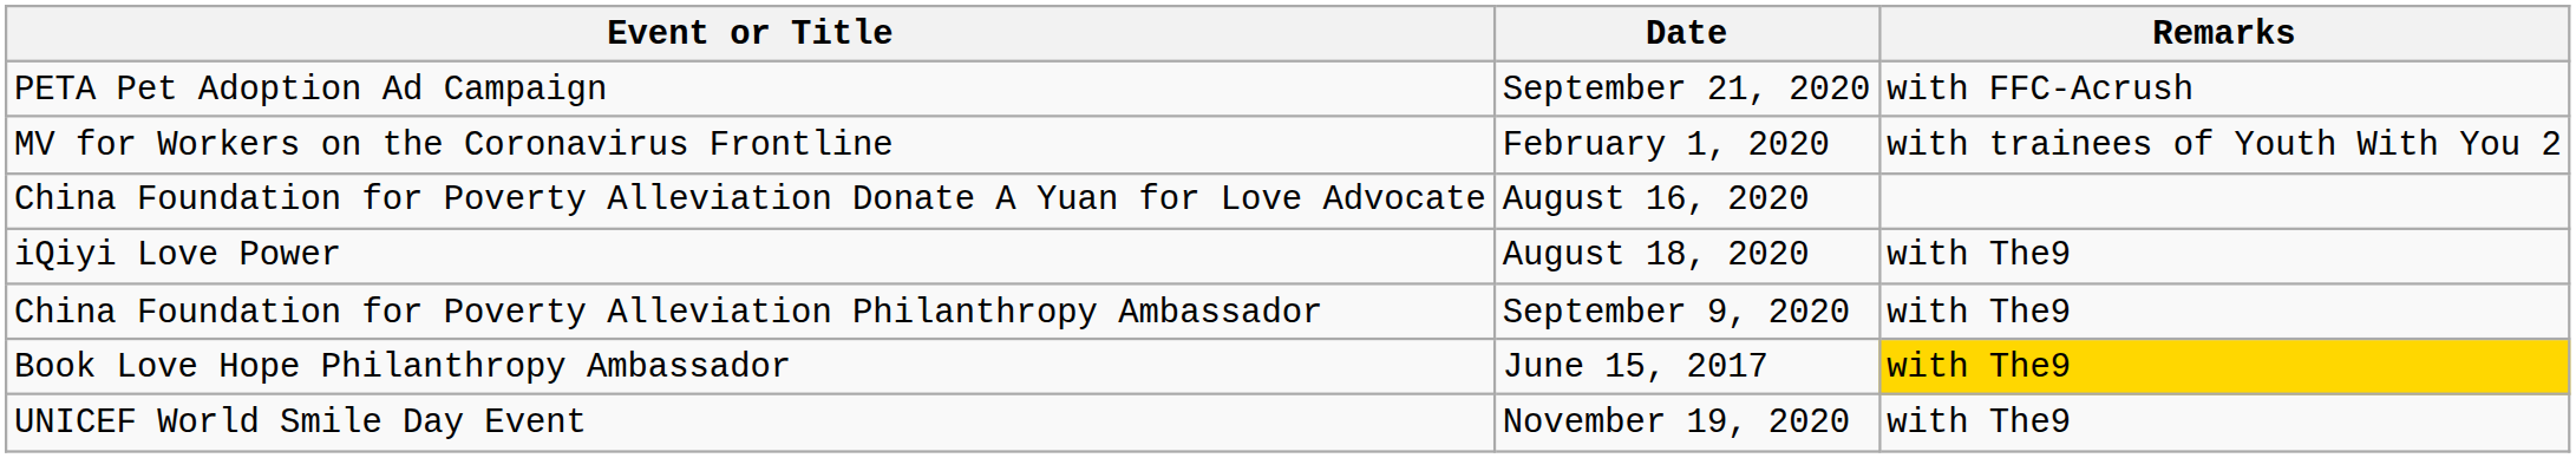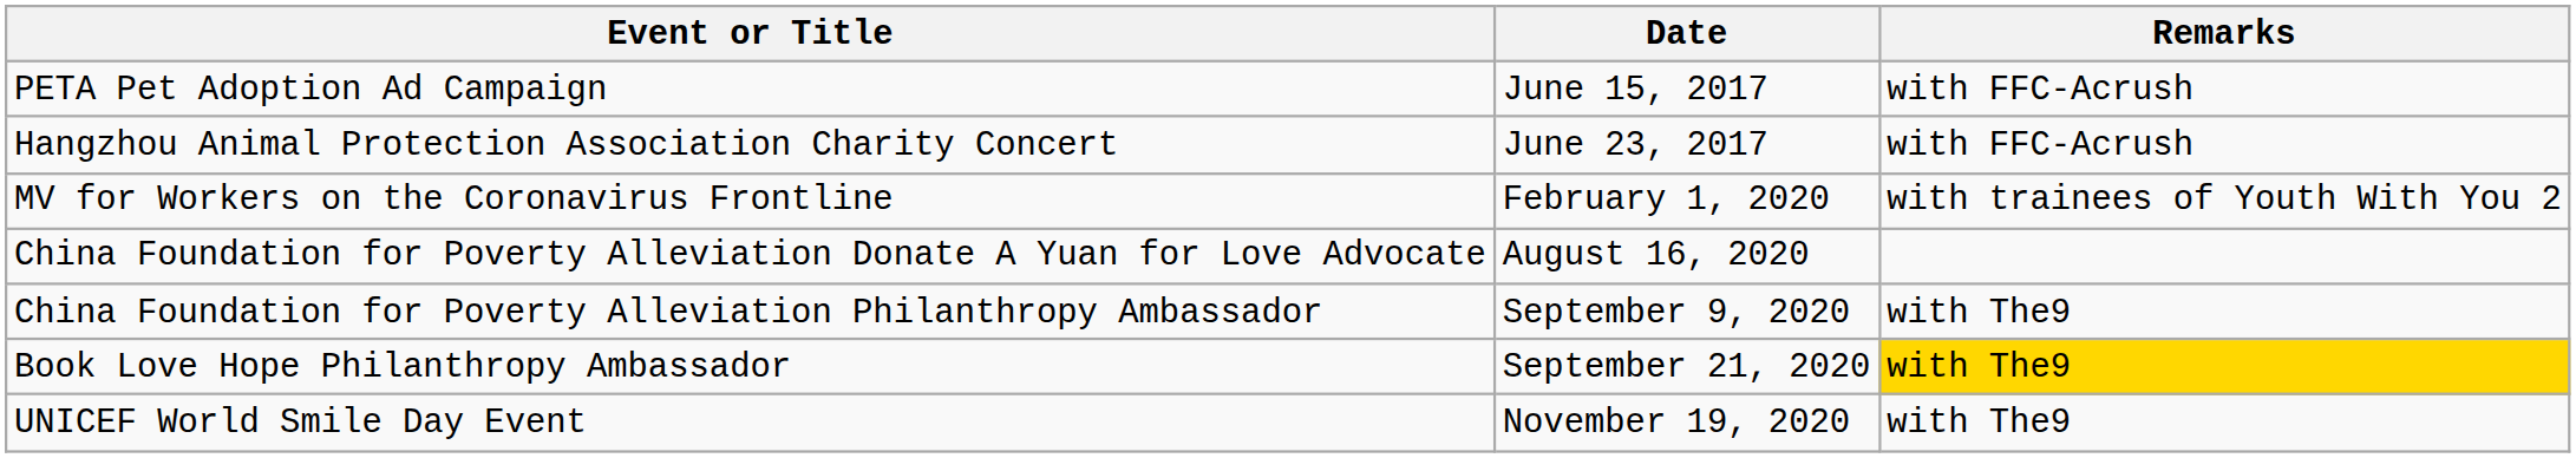 <table class="wikitable">
 <tr>
 <th>Event or Title</th>
 <th>Date</th>
 <th>Remarks</th>
 </tr>
 <tr>
 <td>PETA Pet Adoption Ad Campaign  </td>
-<td>September 21, 2020</td>
+<td>June 15, 2017</td>
+<td>with FFC-Acrush</td>
+</tr>
+<tr>
+<td>Hangzhou Animal Protection Association Charity Concert  </td>
+<td>June 23, 2017</td>
 <td>with FFC-Acrush</td>
 </tr>
 <tr>
 <td>MV for Workers on the Coronavirus Frontline  </td>
 <td>February 1, 2020</td>
 <td>with trainees of Youth With You 2</td>
 </tr>
 <tr>
 <td>China Foundation for Poverty Alleviation Donate A Yuan for Love Advocate  </td>
 <td>August 16, 2020</td>
 <td></td>
 </tr>
 <tr>
-<td>iQiyi Love Power   </td>
-<td>August 18, 2020</td>
-<td>with The9</td>
-</tr>
-<tr>
 <td>China Foundation for Poverty Alleviation Philanthropy Ambassador   </td>
 <td>September 9, 2020</td>
 <td>with The9</td>
 </tr>
 <tr>
 <td>Book Love Hope Philanthropy Ambassador  </td>
-<td>June 15, 2017</td>
+<td>September 21, 2020</td>
 <td style="background: gold;">with The9</td>
 </tr>
 <tr>
 <td>UNICEF World Smile Day Event  </td>
 <td>November 19, 2020</td>
 <td>with The9</td>
 </tr>
 </table>
